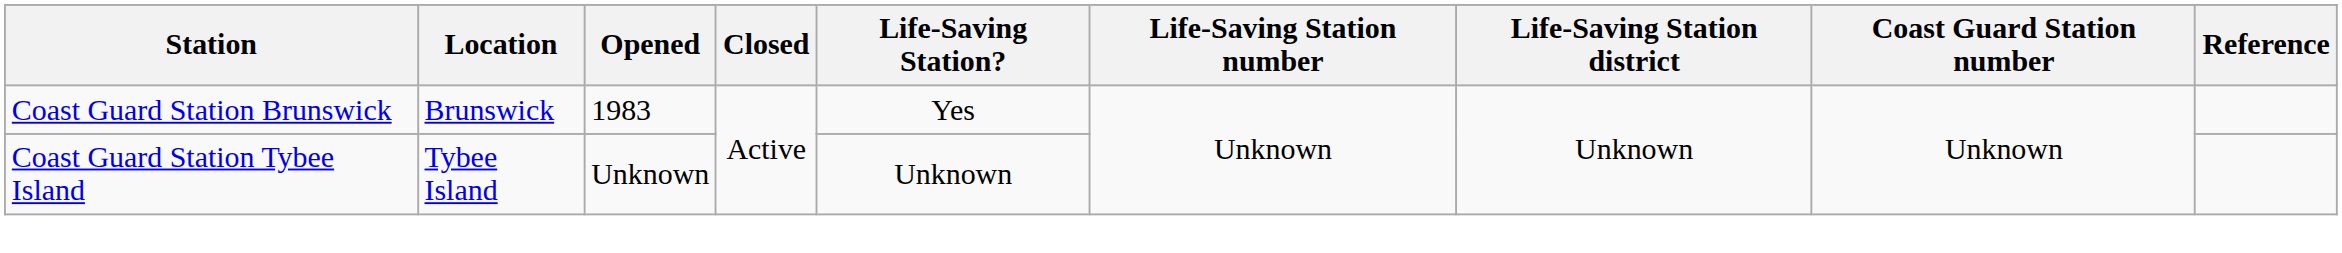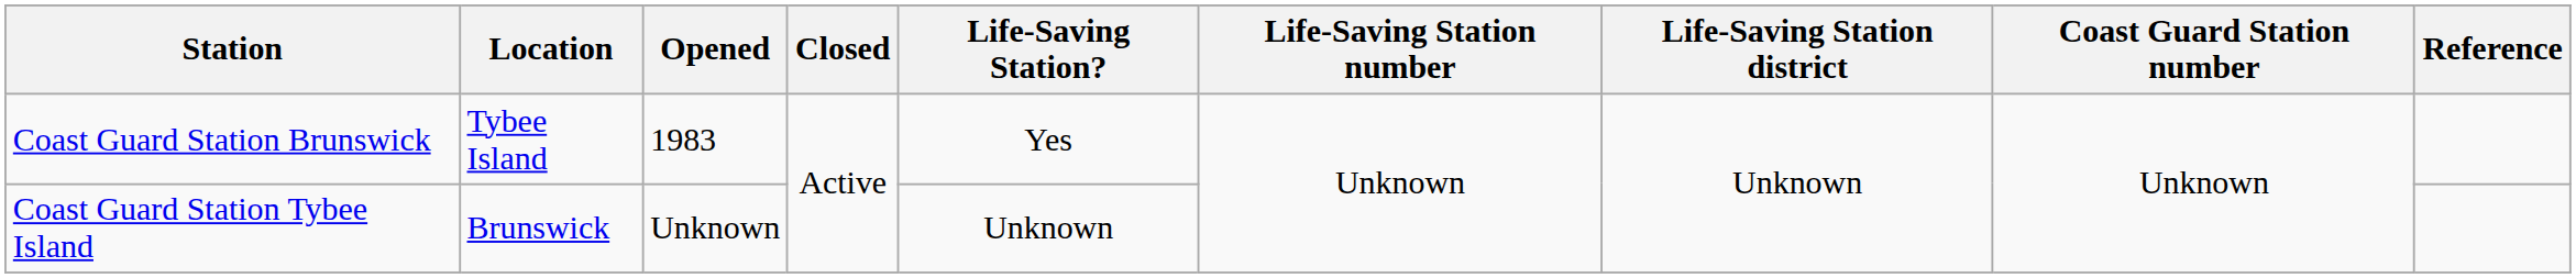 <table class="wikitable sortable" style="text-align:left;">
 <tr>
 <th>Station</th>
 <th>Location</th>
 <th>Opened</th>
 <th>Closed</th>
 <th>Life-Saving Station?</th>
 <th>Life-Saving Station number</th>
 <th>Life-Saving Station district</th>
 <th>Coast Guard Station number</th>
 <th>Reference</th>
 </tr>
 <tr>
 <td><a href='#'>Coast Guard Station Brunswick</a></td>
-<td><a href='#'>Brunswick</a></td>
+<td><a href='#'>Tybee Island</a></td>
 <td>1983</td>
 <td rowspan="2" align="center">Active</td>
 <td align="center">Yes</td>
 <td rowspan="2" align="center">Unknown</td>
 <td rowspan="2" align="center">Unknown</td>
 <td rowspan="2" align="center">Unknown</td>
 <td align="center"></td>
 </tr>
 <tr>
 <td><a href='#'>Coast Guard Station Tybee Island</a></td>
-<td><a href='#'>Tybee Island</a></td>
+<td><a href='#'>Brunswick</a></td>
 <td align="center">Unknown</td>
 <td align="center">Unknown</td>
 <td align="center"></td>
 </tr>
 </table>
